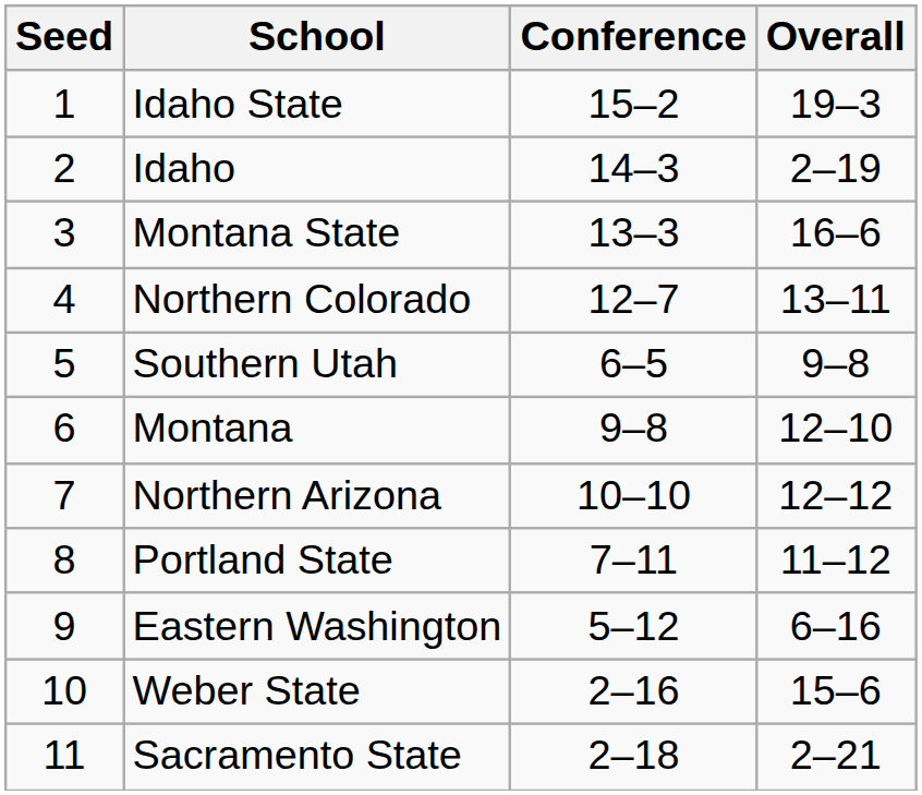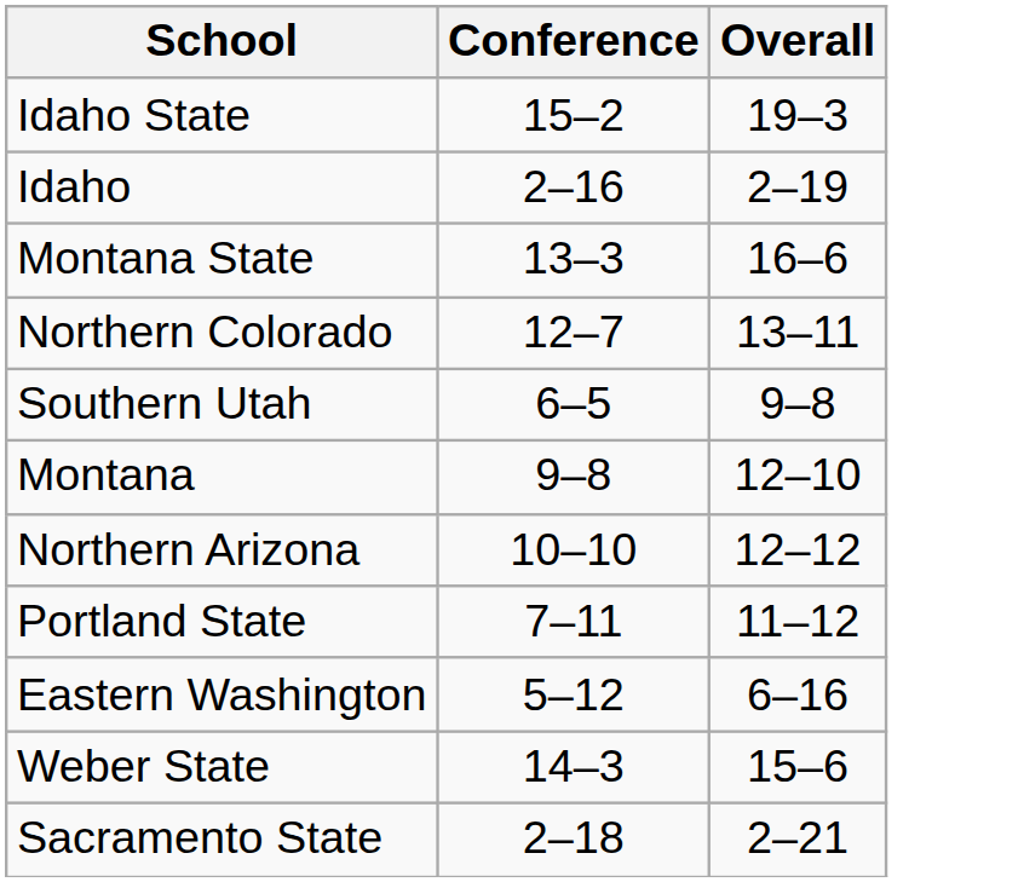 <table class="wikitable" style="white-space:nowrap">
 <tr>
-<th>Seed</th>
 <th>School</th>
 <th>Conference</th>
 <th>Overall</th>
 </tr>
 <tr>
-<td align=center>1</td>
 <td>Idaho State</td>
 <td align=center>15–2</td>
 <td align=center>19–3</td>
 </tr>
 <tr>
-<td align=center>2</td>
 <td>Idaho</td>
-<td align=center>14–3</td>
+<td align=center>2–16</td>
 <td align=center>2–19</td>
 </tr>
 <tr>
-<td align=center>3</td>
 <td>Montana State</td>
 <td align=center>13–3</td>
 <td align=center>16–6</td>
 </tr>
 <tr>
-<td align=center>4</td>
 <td>Northern Colorado</td>
 <td align=center>12–7</td>
 <td align=center>13–11</td>
 </tr>
 <tr>
-<td align=center>5</td>
 <td>Southern Utah</td>
 <td align=center>6–5</td>
 <td align=center>9–8</td>
 </tr>
 <tr>
-<td align=center>6</td>
 <td>Montana</td>
 <td align=center>9–8</td>
 <td align=center>12–10</td>
 </tr>
 <tr>
-<td align=center>7</td>
 <td>Northern Arizona</td>
 <td align=center>10–10</td>
 <td align=center>12–12</td>
 </tr>
 <tr>
-<td align=center>8</td>
 <td>Portland State</td>
 <td align=center>7–11</td>
 <td align=center>11–12</td>
 </tr>
 <tr>
-<td align=center>9</td>
 <td>Eastern Washington</td>
 <td align=center>5–12</td>
 <td align=center>6–16</td>
 </tr>
 <tr>
-<td align=center>10</td>
 <td>Weber State</td>
-<td align=center>2–16</td>
+<td align=center>14–3</td>
 <td align=center>15–6</td>
 </tr>
 <tr>
-<td align=center>11</td>
 <td>Sacramento State</td>
 <td align=center>2–18</td>
 <td align=center>2–21</td>
 </tr>
 </table>
